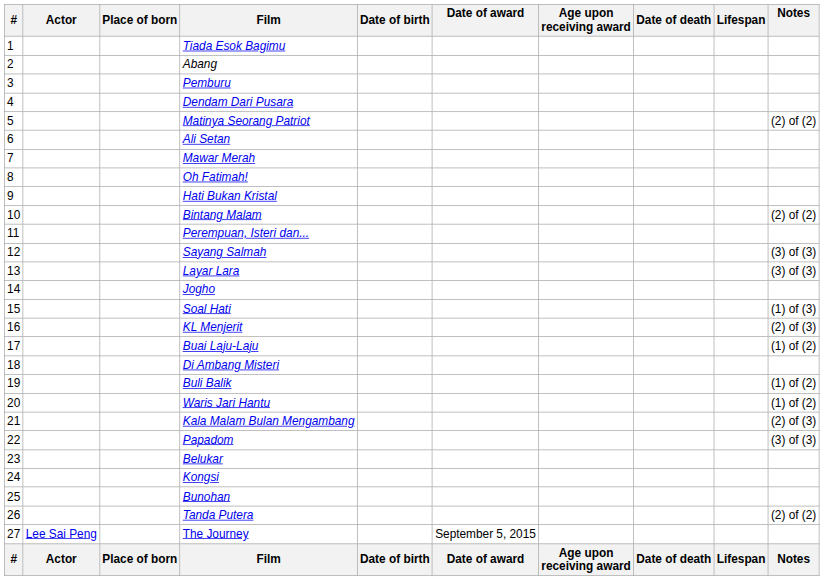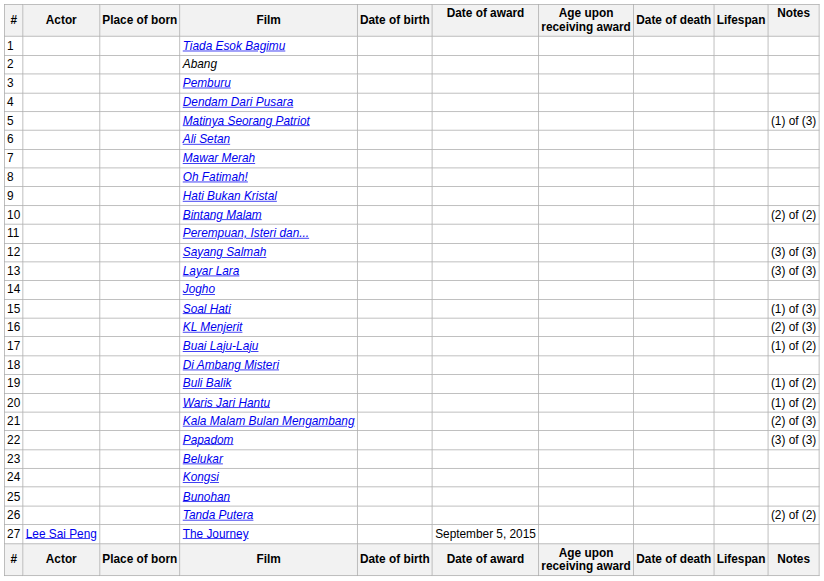 <table class="sortable wikitable">
 <tr>
 <th>#<br></th>
 <th>Actor<br></th>
 <th>Place of born<br></th>
 <th>Film<br></th>
 <th>Date of birth<br></th>
 <th class="unsortable" style="text-align:center; vertical-align:top;">Date of award<br></th>
 <th>Age upon<br>receiving award<br></th>
 <th>Date of death<br></th>
 <th>Lifespan<br></th>
 <th class="unsortable" style="text-align:center; vertical-align:top;">Notes<br></th>
 </tr>
 <tr style="text-align:left; background:#fff;">
 <td>1</td>
 <td></td>
 <td></td>
 <td><em><a href='#'>Tiada Esok Bagimu</a></em></td>
 <td></td>
 <td></td>
 <td></td>
 <td></td>
 <td></td>
 <td></td>
 </tr>
 <tr style="text-align:left; background:#fff;">
 <td>2</td>
 <td></td>
 <td></td>
 <td><em>Abang</em></td>
 <td></td>
 <td></td>
 <td></td>
 <td></td>
 <td></td>
 <td></td>
 </tr>
 <tr style="text-align:left; background:#fff;">
 <td>3</td>
 <td></td>
 <td></td>
 <td><em><a href='#'>Pemburu</a></em></td>
 <td></td>
 <td></td>
 <td></td>
 <td></td>
 <td></td>
 <td></td>
 </tr>
 <tr style="text-align:left; background:#fff;">
 <td>4</td>
 <td></td>
 <td></td>
 <td><em><a href='#'>Dendam Dari Pusara</a></em></td>
 <td></td>
 <td></td>
 <td></td>
 <td></td>
 <td></td>
 <td></td>
 </tr>
 <tr style="text-align:left; background:#fff;">
 <td>5</td>
 <td></td>
 <td></td>
 <td><em><a href='#'>Matinya Seorang Patriot</a></em></td>
 <td></td>
 <td></td>
 <td></td>
 <td></td>
 <td></td>
-<td>(2) of (2)</td>
+<td>(1) of (3)</td>
 </tr>
 <tr style="text-align:left; background:#fff;">
 <td>6</td>
 <td></td>
 <td></td>
 <td><em><a href='#'>Ali Setan</a></em></td>
 <td></td>
 <td></td>
 <td></td>
 <td></td>
 <td></td>
 <td></td>
 </tr>
 <tr style="text-align:left; background:#fff;">
 <td>7</td>
 <td></td>
 <td></td>
 <td><em><a href='#'>Mawar Merah</a></em></td>
 <td></td>
 <td></td>
 <td></td>
 <td></td>
 <td></td>
 <td></td>
 </tr>
 <tr style="text-align:left; background:#fff;">
 <td>8</td>
 <td></td>
 <td></td>
 <td><em><a href='#'>Oh Fatimah!</a></em></td>
 <td></td>
 <td></td>
 <td></td>
 <td></td>
 <td></td>
 <td></td>
 </tr>
 <tr style="text-align:left; background:#fff;">
 <td>9</td>
 <td></td>
 <td></td>
 <td><em><a href='#'>Hati Bukan Kristal</a></em></td>
 <td></td>
 <td></td>
 <td></td>
 <td></td>
 <td></td>
 <td></td>
 </tr>
 <tr style="text-align:left; background:#fff;">
 <td>10</td>
 <td></td>
 <td></td>
 <td><em><a href='#'>Bintang Malam</a></em></td>
 <td></td>
 <td></td>
 <td></td>
 <td></td>
 <td></td>
 <td>(2) of (2)</td>
 </tr>
 <tr style="text-align:left; background:#fff;">
 <td>11</td>
 <td></td>
 <td></td>
 <td><em><a href='#'>Perempuan, Isteri dan...</a></em></td>
 <td></td>
 <td></td>
 <td></td>
 <td></td>
 <td></td>
 <td></td>
 </tr>
 <tr style="text-align:left; background:#fff;">
 <td>12</td>
 <td></td>
 <td></td>
 <td><em><a href='#'>Sayang Salmah</a></em></td>
 <td></td>
 <td></td>
 <td></td>
 <td></td>
 <td></td>
 <td>(3) of (3)</td>
 </tr>
 <tr style="text-align:left; background:#fff;">
 <td>13</td>
 <td></td>
 <td></td>
 <td><em><a href='#'>Layar Lara</a></em></td>
 <td></td>
 <td></td>
 <td></td>
 <td></td>
 <td></td>
 <td>(3) of (3)</td>
 </tr>
 <tr style="text-align:left; background:#fff;">
 <td>14</td>
 <td></td>
 <td></td>
 <td><em><a href='#'>Jogho</a></em></td>
 <td></td>
 <td></td>
 <td></td>
 <td></td>
 <td></td>
 <td></td>
 </tr>
 <tr style="text-align:left; background:#fff;">
 <td>15</td>
 <td></td>
 <td></td>
 <td><em><a href='#'>Soal Hati</a></em></td>
 <td></td>
 <td></td>
 <td></td>
 <td></td>
 <td></td>
 <td>(1) of (3)</td>
 </tr>
 <tr style="text-align:left; background:#fff;">
 <td>16</td>
 <td></td>
 <td></td>
 <td><em><a href='#'>KL Menjerit</a></em></td>
 <td></td>
 <td></td>
 <td></td>
 <td></td>
 <td></td>
 <td>(2) of (3)</td>
 </tr>
 <tr style="text-align:left; background:#fff;">
 <td>17</td>
 <td></td>
 <td></td>
 <td><em><a href='#'>Buai Laju-Laju</a></em></td>
 <td></td>
 <td></td>
 <td></td>
 <td></td>
 <td></td>
 <td>(1) of (2)</td>
 </tr>
 <tr style="text-align:left; background:#fff;">
 <td>18</td>
 <td></td>
 <td></td>
 <td><em><a href='#'>Di Ambang Misteri</a></em></td>
 <td></td>
 <td></td>
 <td></td>
 <td></td>
 <td></td>
 <td></td>
 </tr>
 <tr style="text-align:left; background:#fff;">
 <td>19</td>
 <td></td>
 <td></td>
 <td><em><a href='#'>Buli Balik</a></em></td>
 <td></td>
 <td></td>
 <td></td>
 <td></td>
 <td></td>
 <td>(1) of (2)</td>
 </tr>
 <tr style="text-align:left; background:#fff;">
 <td>20</td>
 <td></td>
 <td></td>
 <td><em><a href='#'>Waris Jari Hantu</a></em></td>
 <td></td>
 <td></td>
 <td></td>
 <td></td>
 <td></td>
 <td>(1) of (2)</td>
 </tr>
 <tr style="text-align:left; background:#fff;">
 <td>21</td>
 <td></td>
 <td></td>
 <td><em><a href='#'>Kala Malam Bulan Mengambang</a></em></td>
 <td></td>
 <td></td>
 <td></td>
 <td></td>
 <td></td>
 <td>(2) of (3)</td>
 </tr>
 <tr style="text-align:left; background:#fff;">
 <td>22</td>
 <td></td>
 <td></td>
 <td><em><a href='#'>Papadom</a></em></td>
 <td></td>
 <td></td>
 <td></td>
 <td></td>
 <td></td>
 <td>(3) of (3)</td>
 </tr>
 <tr style="text-align:left; background:#fff;">
 <td>23</td>
 <td></td>
 <td></td>
 <td><em><a href='#'>Belukar</a></em></td>
 <td></td>
 <td></td>
 <td></td>
 <td></td>
 <td></td>
 <td></td>
 </tr>
 <tr style="text-align:left; background:#fff;">
 <td>24</td>
 <td></td>
 <td></td>
 <td><em><a href='#'>Kongsi</a></em></td>
 <td></td>
 <td></td>
 <td></td>
 <td></td>
 <td></td>
 <td></td>
 </tr>
 <tr style="text-align:left; background:#fff;">
 <td>25</td>
 <td></td>
 <td></td>
 <td><em><a href='#'>Bunohan</a></em></td>
 <td></td>
 <td></td>
 <td></td>
 <td></td>
 <td></td>
 <td></td>
 </tr>
 <tr style="text-align:left; background:#fff;">
 <td>26</td>
 <td></td>
 <td></td>
 <td><em><a href='#'>Tanda Putera</a></em></td>
 <td></td>
 <td></td>
 <td></td>
 <td></td>
 <td></td>
 <td>(2) of (2)</td>
 </tr>
 <tr style="text-align:left; background:#fff;">
 <td>27</td>
 <td><a href='#'>Lee Sai Peng</a></td>
 <td></td>
 <td><a href='#'>The Journey</a></td>
 <td></td>
 <td>September 5, 2015</td>
 <td></td>
 <td></td>
 <td></td>
 <td></td>
 </tr>
 <tr>
 <th>#</th>
 <th>Actor</th>
 <th>Place of born</th>
 <th>Film</th>
 <th>Date of birth</th>
 <th>Date of award</th>
 <th>Age upon<br>receiving award</th>
 <th>Date of death</th>
 <th>Lifespan</th>
 <th>Notes</th>
 </tr>
 </table>
